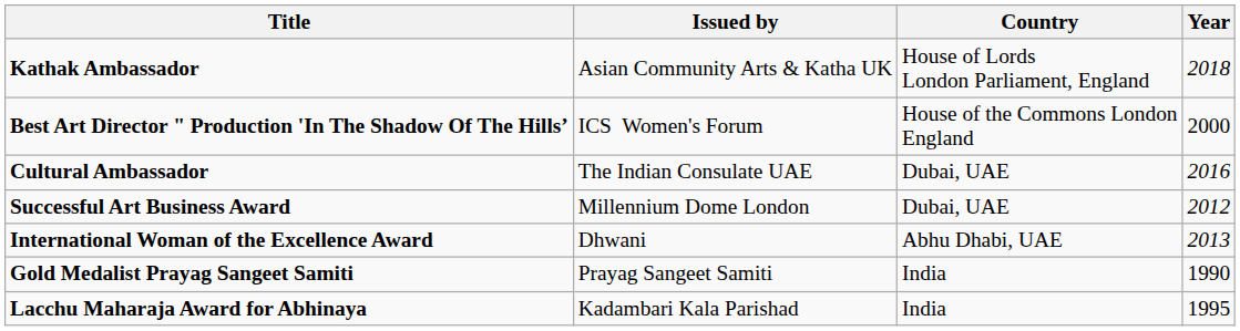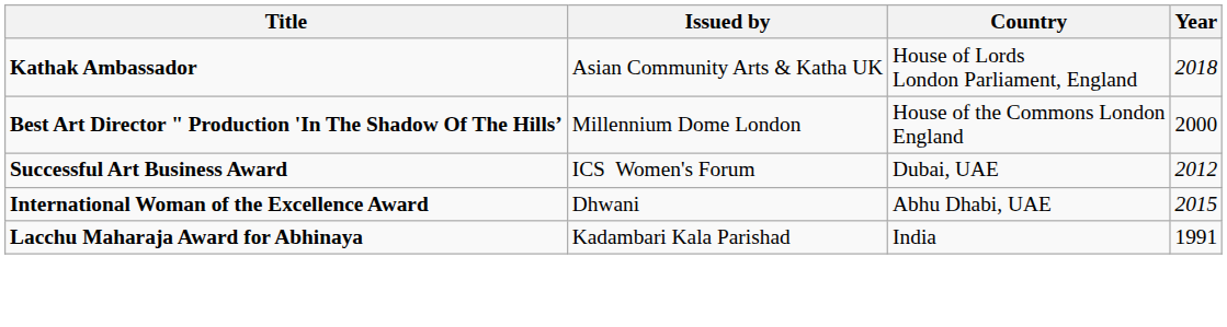 <table class="wikitable">
 <tr>
 <th><strong>Title</strong></th>
 <th>Issued by</th>
 <th>Country</th>
 <th>Year</th>
 </tr>
 <tr>
 <td><strong>Kathak Ambassador</strong></td>
 <td>Asian Community Arts & Katha UK</td>
 <td>House of Lords<br>London Parliament, England</td>
 <td><em>2018</em></td>
 </tr>
 <tr>
 <td><strong>Best Art Director " Production 'In The Shadow Of The Hills’</strong></td>
-<td>ICS  Women's Forum</td>
+<td>Millennium Dome London</td>
 <td>House of the Commons London<br>England</td>
 <td>2000</td>
 </tr>
 <tr>
-<td><strong>Cultural Ambassador</strong></td>
-<td>The Indian Consulate UAE</td>
-<td>Dubai, UAE</td>
-<td><em>2016</em></td>
-</tr>
-<tr>
 <td><strong>Successful Art Business Award</strong></td>
-<td>Millennium Dome London</td>
+<td>ICS  Women's Forum</td>
 <td>Dubai, UAE</td>
 <td><em>2012</em></td>
 </tr>
 <tr>
 <td><strong>International Woman of the Excellence Award</strong></td>
 <td>Dhwani</td>
 <td>Abhu Dhabi, UAE</td>
-<td><em>2013</em></td>
-</tr>
-<tr>
-<td><strong>Gold Medalist Prayag Sangeet Samiti</strong></td>
-<td>Prayag Sangeet Samiti</td>
-<td>India</td>
-<td>1990</td>
+<td><em>2015</em></td>
 </tr>
 <tr>
 <td><strong>Lacchu Maharaja Award for Abhinaya</strong></td>
 <td>Kadambari Kala Parishad</td>
 <td>India</td>
-<td>1995</td>
+<td>1991</td>
 </tr>
 </table>
